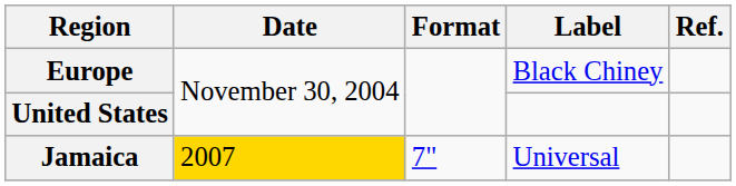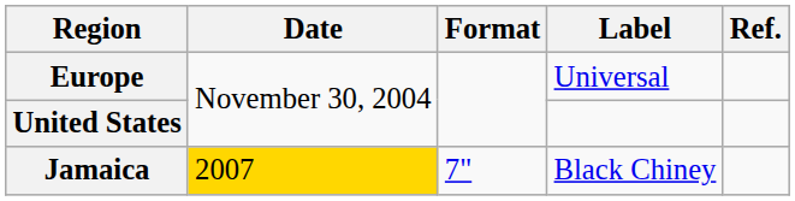 <table class="wikitable">
 <tr>
 <th>Region</th>
 <th>Date</th>
 <th>Format</th>
 <th>Label</th>
 <th>Ref.</th>
 </tr>
 <tr>
 <th>Europe</th>
 <td rowspan="2">November 30, 2004</td>
 <td rowspan="2"></td>
-<td><a href='#'>Black Chiney</a></td>
+<td><a href='#'>Universal</a></td>
 <td></td>
 </tr>
 <tr>
 <th>United States</th>
 <td></td>
 <td></td>
 </tr>
 <tr>
 <th>Jamaica</th>
 <td style="background: gold;">2007</td>
 <td><a href='#'>7"</a></td>
-<td><a href='#'>Universal</a></td>
+<td><a href='#'>Black Chiney</a></td>
 <td></td>
 </tr>
 </table>
